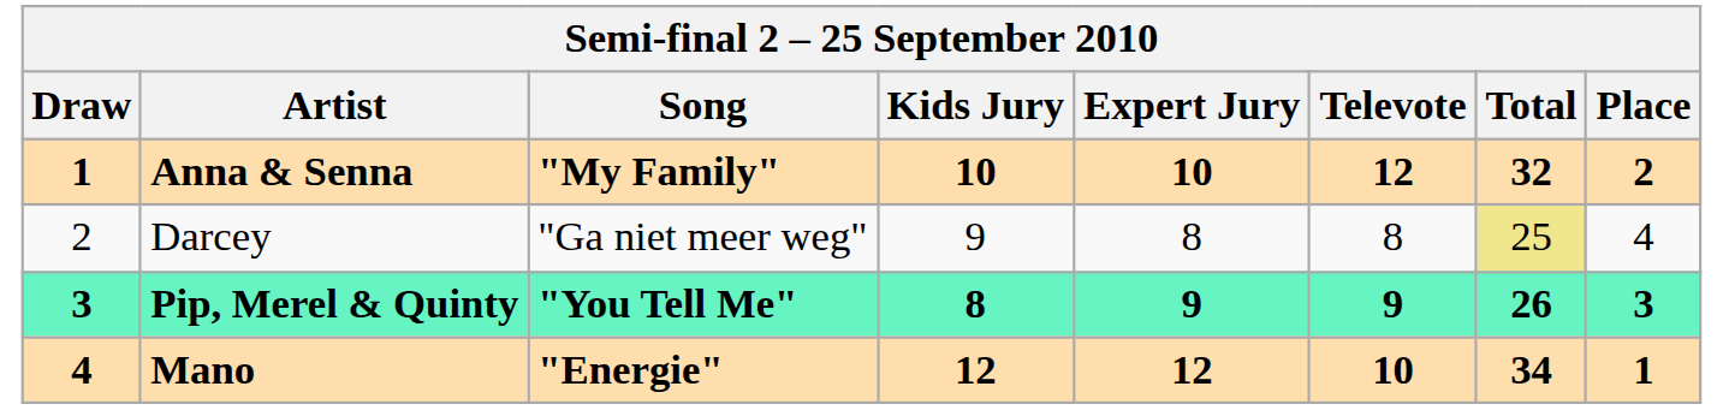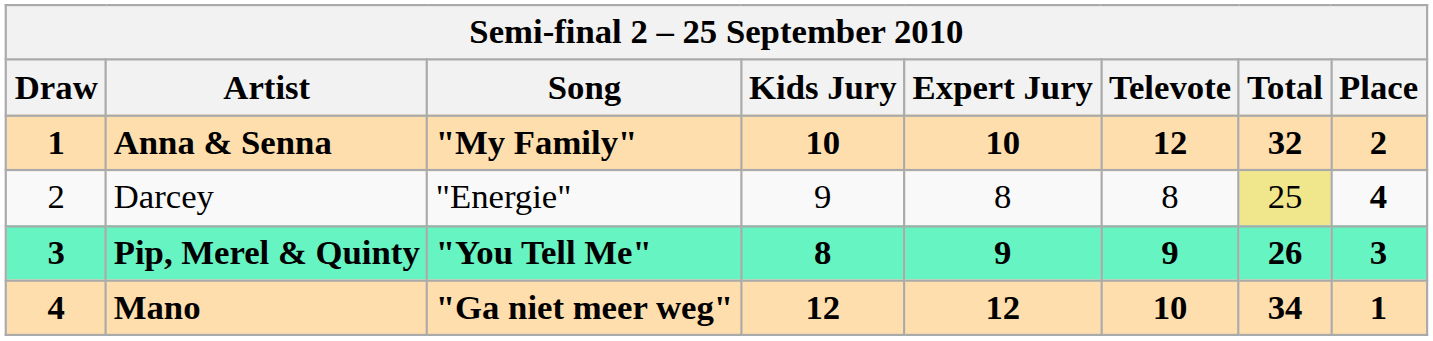 <table class="sortable wikitable" style="margin: 1em auto 1em auto; text-align:center;">
 <tr>
 <th colspan="8">Semi-final 2 – 25 September 2010</th>
 </tr>
 <tr bgcolor="#CCCCCC">
 <th>Draw</th>
 <th>Artist</th>
 <th>Song</th>
 <th>Kids Jury</th>
 <th>Expert Jury</th>
 <th>Televote</th>
 <th>Total</th>
 <th>Place</th>
 </tr>
 <tr style="font-weight:bold; background:#FFDEAD;">
 <td>1</td>
 <td align="left">Anna & Senna</td>
 <td align="left">"My Family"</td>
 <td>10</td>
 <td>10</td>
 <td>12</td>
 <td>32</td>
 <td>2</td>
 </tr>
 <tr>
 <td>2</td>
 <td align="left">Darcey</td>
-<td align="left">"Ga niet meer weg"</td>
+<td align="left">"Energie"</td>
 <td>9</td>
 <td>8</td>
 <td>8</td>
 <td style="background: khaki;">25</td>
-<td>4</td>
+<td><strong>4</strong></td>
 </tr>
 <tr style="font-weight:bold; background:#66f4c3;">
 <td>3</td>
 <td align="left"><strong>Pip, Merel & Quinty</strong></td>
 <td align="left"><strong>"You Tell Me"</strong></td>
 <td><strong>8</strong></td>
 <td><strong>9</strong></td>
 <td><strong>9</strong></td>
 <td><strong>26</strong></td>
 <td>3</td>
 </tr>
 <tr style="font-weight:bold; background:#FFDEAD;">
 <td>4</td>
 <td align="left">Mano</td>
-<td align="left">"Energie"</td>
+<td align="left">"Ga niet meer weg"</td>
 <td>12</td>
 <td>12</td>
 <td>10</td>
 <td>34</td>
 <td>1</td>
 </tr>
 </table>
